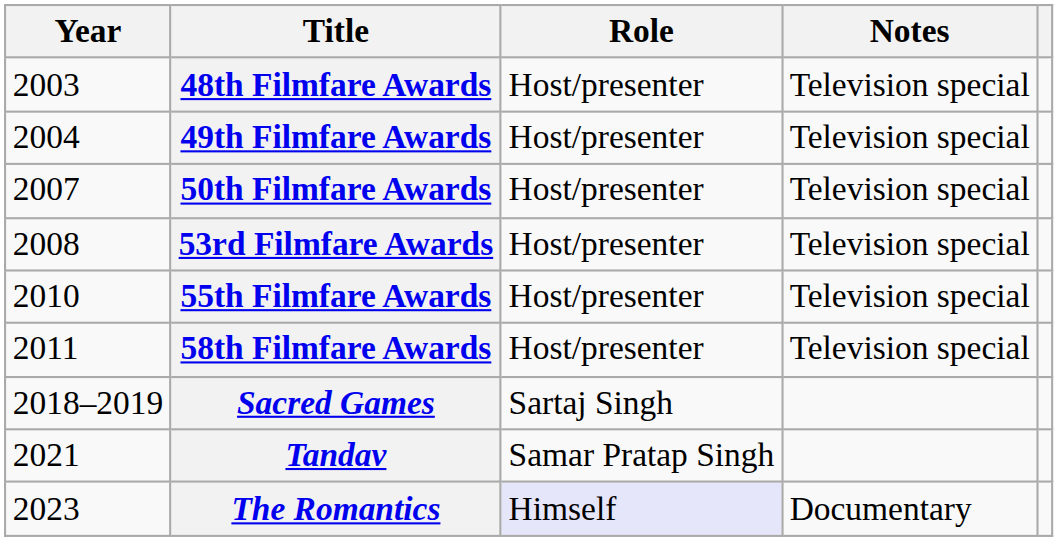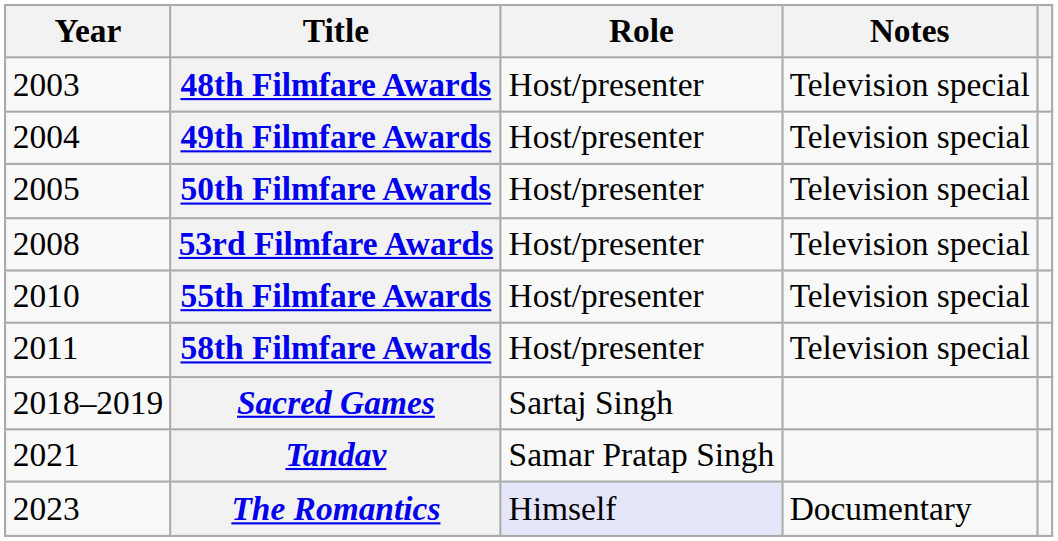 <table class="wikitable sortable plainrowheaders" style="text-align: margin;">
 <tr>
 <th scope="col">Year</th>
 <th scope="col">Title</th>
 <th scope="col">Role</th>
 <th scope="col" class="unsortable">Notes</th>
 <th scope="col" class="unsortable"></th>
 </tr>
 <tr>
 <td>2003</td>
 <th scope="row"><a href='#'>48th Filmfare Awards</a></th>
 <td>Host/presenter</td>
 <td>Television special</td>
 <td style="text-align:center;"></td>
 </tr>
 <tr>
 <td>2004</td>
 <th scope="row"><a href='#'>49th Filmfare Awards</a></th>
 <td>Host/presenter</td>
 <td>Television special</td>
 <td style="text-align:center;"></td>
 </tr>
 <tr>
-<td>2007</td>
+<td>2005</td>
 <th scope="row"><a href='#'>50th Filmfare Awards</a></th>
 <td>Host/presenter</td>
 <td>Television special</td>
 <td style="text-align:center;"></td>
 </tr>
 <tr>
 <td>2008</td>
 <th scope="row"><a href='#'>53rd Filmfare Awards</a></th>
 <td>Host/presenter</td>
 <td>Television special</td>
 <td style="text-align:center;"></td>
 </tr>
 <tr>
 <td>2010</td>
 <th scope="row"><a href='#'>55th Filmfare Awards</a></th>
 <td>Host/presenter</td>
 <td>Television special</td>
 <td style="text-align:center;"></td>
 </tr>
 <tr>
 <td>2011</td>
 <th scope="row"><a href='#'>58th Filmfare Awards</a></th>
 <td>Host/presenter</td>
 <td>Television special</td>
 <td style="text-align:center;"></td>
 </tr>
 <tr>
 <td>2018–2019</td>
 <th scope="row"><em><a href='#'>Sacred Games</a></em></th>
 <td>Sartaj Singh</td>
 <td></td>
 <td style="text-align:center;"></td>
 </tr>
 <tr>
 <td>2021</td>
 <th scope="row"><em><a href='#'>Tandav</a></em></th>
 <td>Samar Pratap Singh</td>
 <td></td>
 <td style="text-align:center;"></td>
 </tr>
 <tr>
 <td>2023</td>
 <th scope="row"><em><a href='#'>The Romantics</a></em></th>
 <td style="background: lavender;">Himself</td>
 <td>Documentary</td>
 <td style="text-align:center;"></td>
 </tr>
 </table>
